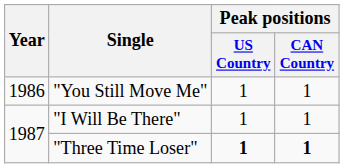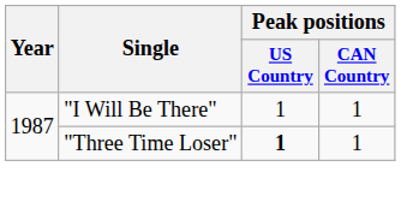 <table class="wikitable" style="text-align:center;">
 <tr>
 <th rowspan="2">Year</th>
 <th rowspan="2">Single</th>
 <th colspan="2">Peak positions</th>
 </tr>
 <tr style="font-size:smaller;">
 <th width="50"><a href='#'>US Country</a></th>
 <th width="50"><a href='#'>CAN Country</a></th>
 </tr>
 <tr>
-<td>1986</td>
-<td align="left">"You Still Move Me"</td>
-<td>1</td>
-<td>1</td>
-</tr>
-<tr>
 <td rowspan="2">1987</td>
 <td align="left">"I Will Be There"</td>
 <td>1</td>
 <td>1</td>
 </tr>
 <tr>
 <td align="left">"Three Time Loser"</td>
 <td><strong>1</strong></td>
-<td><strong>1</strong></td>
+<td>1</td>
 </tr>
 </table>
